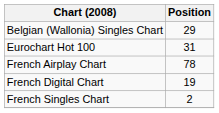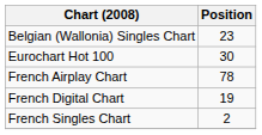 <table class="wikitable sortable">
 <tr>
 <th>Chart (2008)</th>
 <th>Position</th>
 </tr>
 <tr>
 <td>Belgian (Wallonia) Singles Chart</td>
-<td align="center">29</td>
+<td align="center">23</td>
 </tr>
 <tr>
 <td>Eurochart Hot 100</td>
-<td align="center">31</td>
+<td align="center">30</td>
 </tr>
 <tr>
 <td>French Airplay Chart</td>
 <td align="center">78</td>
 </tr>
 <tr>
 <td>French Digital Chart</td>
 <td align="center">19</td>
 </tr>
 <tr>
 <td>French Singles Chart</td>
 <td align="center">2</td>
 </tr>
 <tr>
 </tr>
 </table>
